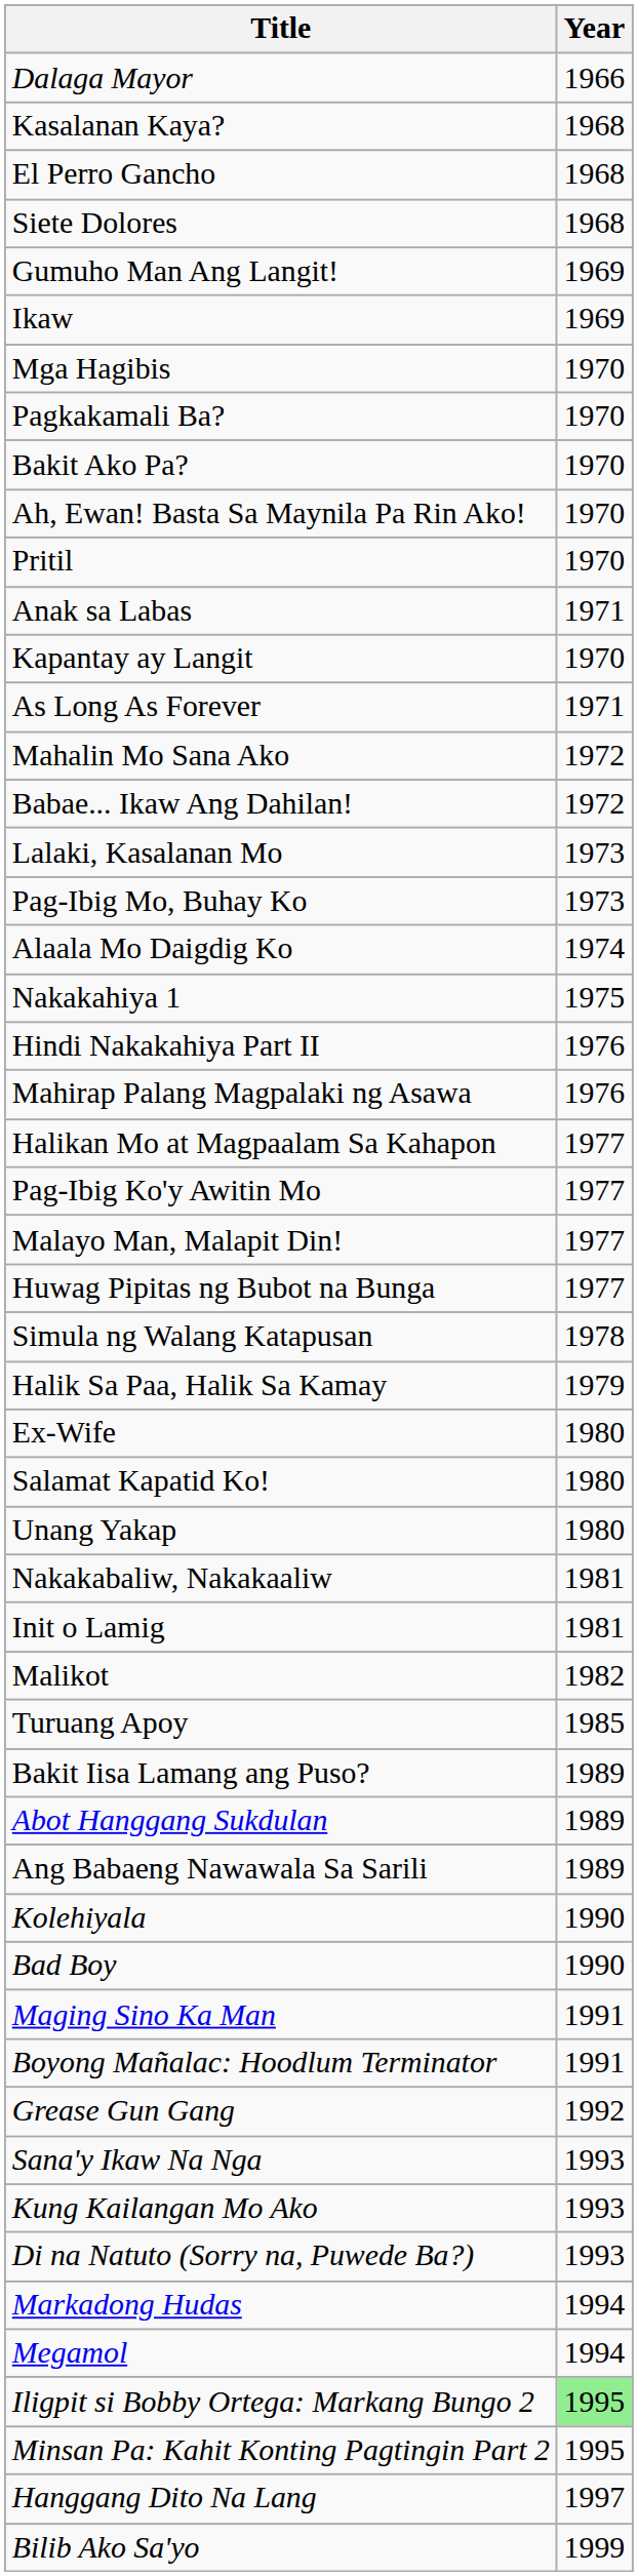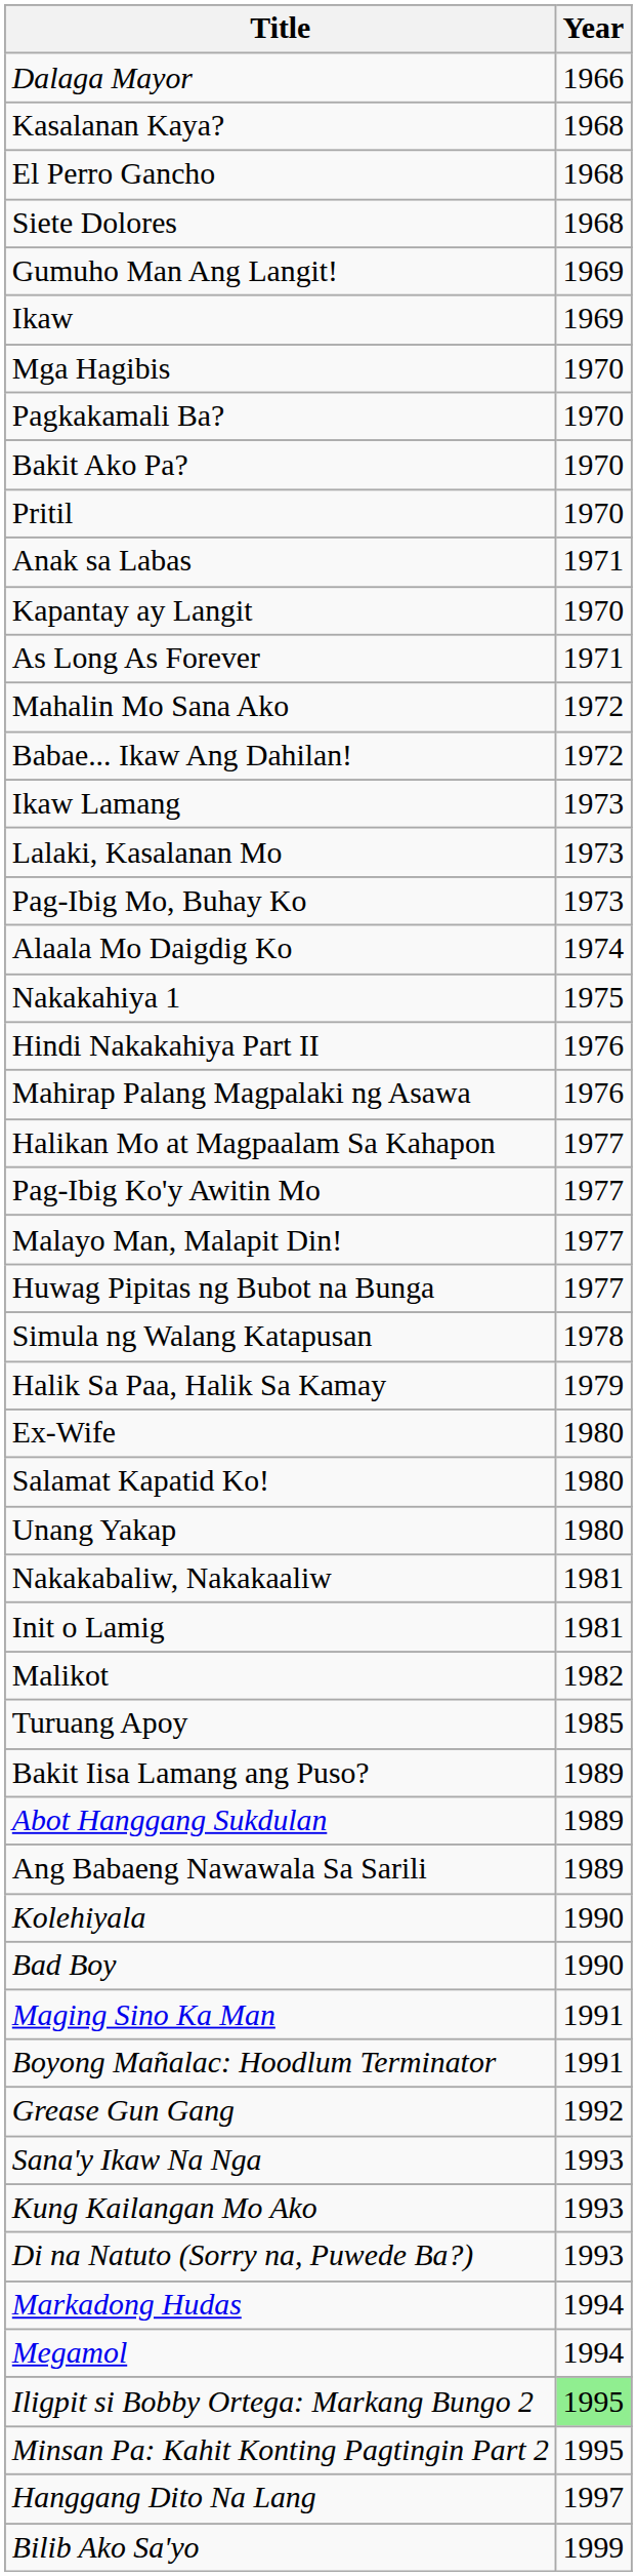 <table class="wikitable table">
 <tr>
 <th>Title</th>
 <th>Year</th>
 </tr>
 <tr>
 <td><em>Dalaga Mayor</em></td>
 <td>1966</td>
 </tr>
 <tr>
 <td>Kasalanan Kaya?</td>
 <td>1968</td>
 </tr>
 <tr>
 <td>El Perro Gancho</td>
 <td>1968</td>
 </tr>
 <tr>
 <td>Siete Dolores</td>
 <td>1968</td>
 </tr>
 <tr>
 <td>Gumuho Man Ang Langit!</td>
 <td>1969</td>
 </tr>
 <tr>
 <td>Ikaw</td>
 <td>1969</td>
 </tr>
 <tr>
 <td>Mga Hagibis</td>
 <td>1970</td>
 </tr>
 <tr>
 <td>Pagkakamali Ba?</td>
 <td>1970</td>
 </tr>
 <tr>
 <td>Bakit Ako Pa?</td>
 <td>1970</td>
 </tr>
 <tr>
-<td>Ah, Ewan! Basta Sa Maynila Pa Rin Ako!</td>
-<td>1970</td>
-</tr>
-<tr>
 <td>Pritil</td>
 <td>1970</td>
 </tr>
 <tr>
 <td>Anak sa Labas</td>
 <td>1971</td>
 </tr>
 <tr>
 <td>Kapantay ay Langit</td>
 <td>1970</td>
 </tr>
 <tr>
 <td>As Long As Forever</td>
 <td>1971</td>
 </tr>
 <tr>
 <td>Mahalin Mo Sana Ako</td>
 <td>1972</td>
 </tr>
 <tr>
 <td>Babae... Ikaw Ang Dahilan!</td>
 <td>1972</td>
+</tr>
+<tr>
+<td>Ikaw Lamang</td>
+<td>1973</td>
 </tr>
 <tr>
 <td>Lalaki, Kasalanan Mo</td>
 <td>1973</td>
 </tr>
 <tr>
 <td>Pag-Ibig Mo, Buhay Ko</td>
 <td>1973</td>
 </tr>
 <tr>
 <td>Alaala Mo Daigdig Ko</td>
 <td>1974</td>
 </tr>
 <tr>
 <td>Nakakahiya 1</td>
 <td>1975</td>
 </tr>
 <tr>
 <td>Hindi Nakakahiya Part II</td>
 <td>1976</td>
 </tr>
 <tr>
 <td>Mahirap Palang Magpalaki ng Asawa</td>
 <td>1976</td>
 </tr>
 <tr>
 <td>Halikan Mo at Magpaalam Sa Kahapon</td>
 <td>1977</td>
 </tr>
 <tr>
 <td>Pag-Ibig Ko'y Awitin Mo</td>
 <td>1977</td>
 </tr>
 <tr>
 <td>Malayo Man, Malapit Din!</td>
 <td>1977</td>
 </tr>
 <tr>
 <td>Huwag Pipitas ng Bubot na Bunga</td>
 <td>1977</td>
 </tr>
 <tr>
 <td>Simula ng Walang Katapusan</td>
 <td>1978</td>
 </tr>
 <tr>
 <td>Halik Sa Paa, Halik Sa Kamay</td>
 <td>1979</td>
 </tr>
 <tr>
 <td>Ex-Wife</td>
 <td>1980</td>
 </tr>
 <tr>
 <td>Salamat Kapatid Ko!</td>
 <td>1980</td>
 </tr>
 <tr>
 <td>Unang Yakap</td>
 <td>1980</td>
 </tr>
 <tr>
 <td>Nakakabaliw, Nakakaaliw</td>
 <td>1981</td>
 </tr>
 <tr>
 <td>Init o Lamig</td>
 <td>1981</td>
 </tr>
 <tr>
 <td>Malikot</td>
 <td>1982</td>
 </tr>
 <tr>
 <td>Turuang Apoy</td>
 <td>1985</td>
 </tr>
 <tr>
 <td>Bakit Iisa Lamang ang Puso?</td>
 <td>1989</td>
 </tr>
 <tr>
 <td><em><a href='#'>Abot Hanggang Sukdulan</a></em></td>
 <td>1989</td>
 </tr>
 <tr>
 <td>Ang Babaeng Nawawala Sa Sarili</td>
 <td>1989</td>
 </tr>
 <tr>
 <td><em>Kolehiyala</em></td>
 <td>1990</td>
 </tr>
 <tr>
 <td><em>Bad Boy</em></td>
 <td>1990</td>
 </tr>
 <tr>
 <td><em><a href='#'>Maging Sino Ka Man</a></em></td>
 <td>1991</td>
 </tr>
 <tr>
 <td><em>Boyong Mañalac: Hoodlum Terminator</em></td>
 <td>1991</td>
 </tr>
 <tr>
 <td><em>Grease Gun Gang</em></td>
 <td>1992</td>
 </tr>
 <tr>
 <td><em>Sana'y Ikaw Na Nga</em></td>
 <td>1993</td>
 </tr>
 <tr>
 <td><em>Kung Kailangan Mo Ako</em></td>
 <td>1993</td>
 </tr>
 <tr>
 <td><em>Di na Natuto (Sorry na, Puwede Ba?)</em></td>
 <td>1993</td>
 </tr>
 <tr>
 <td><em><a href='#'>Markadong Hudas</a></em></td>
 <td>1994</td>
 </tr>
 <tr>
 <td><em><a href='#'>Megamol</a></em></td>
 <td>1994</td>
 </tr>
 <tr>
 <td><em>Iligpit si Bobby Ortega: Markang Bungo 2</em></td>
 <td style="background: lightgreen;">1995</td>
 </tr>
 <tr>
 <td><em>Minsan Pa: Kahit Konting Pagtingin Part 2</em></td>
 <td>1995</td>
 </tr>
 <tr>
 <td><em>Hanggang Dito Na Lang</em></td>
 <td>1997</td>
 </tr>
 <tr>
 <td><em>Bilib Ako Sa'yo</em></td>
 <td>1999</td>
 </tr>
 <tr>
 </tr>
 </table>
